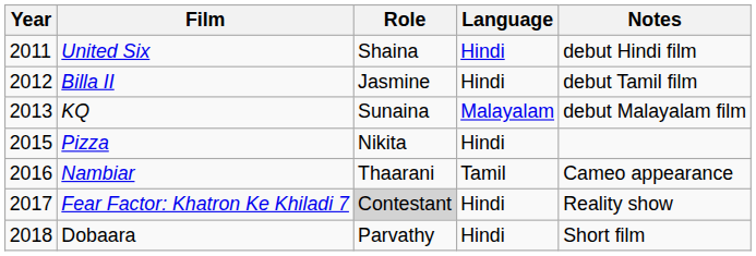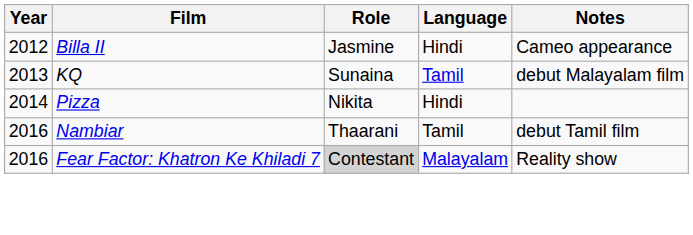 <table class="wikitable sortable">
 <tr>
 <th>Year</th>
 <th>Film</th>
 <th>Role</th>
 <th>Language</th>
 <th>Notes</th>
 </tr>
 <tr>
-<td>2011</td>
-<td><em><a href='#'>United Six</a></em></td>
-<td>Shaina</td>
-<td><a href='#'>Hindi</a></td>
-<td>debut Hindi film</td>
-</tr>
-<tr>
 <td>2012</td>
 <td><em><a href='#'>Billa II</a></em></td>
 <td>Jasmine</td>
 <td>Hindi</td>
-<td>debut Tamil film</td>
+<td>Cameo appearance</td>
 </tr>
 <tr>
 <td>2013</td>
 <td><em>KQ</em></td>
 <td>Sunaina</td>
-<td><a href='#'>Malayalam</a></td>
+<td><a href='#'>Tamil</a></td>
 <td>debut Malayalam film</td>
 </tr>
 <tr>
-<td>2015</td>
+<td>2014</td>
 <td><em><a href='#'>Pizza</a></em></td>
 <td>Nikita</td>
 <td>Hindi</td>
 <td></td>
 </tr>
 <tr>
 <td>2016</td>
 <td><em><a href='#'>Nambiar</a></em></td>
 <td>Thaarani</td>
 <td>Tamil</td>
-<td>Cameo appearance</td>
+<td>debut Tamil film</td>
 </tr>
 <tr>
-<td>2017</td>
+<td>2016</td>
 <td><em><a href='#'>Fear Factor: Khatron Ke Khiladi 7</a></em></td>
 <td style="background: lightgrey;">Contestant</td>
-<td>Hindi</td>
+<td><a href='#'>Malayalam</a></td>
 <td>Reality show</td>
 </tr>
-<tr>
-<td>2018</td>
-<td>Dobaara</td>
-<td>Parvathy</td>
-<td>Hindi</td>
-<td>Short film</td>
-</tr>
 </table>
